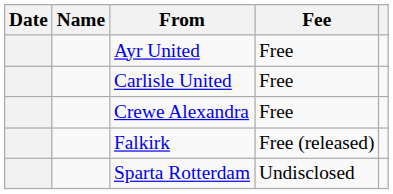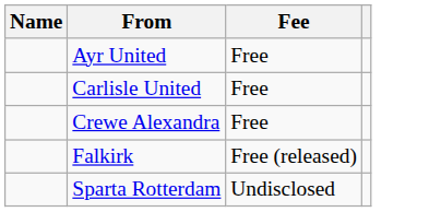 <table class="wikitable sortable plainrowheaders">
 <tr>
-<th scope=col>Date</th>
 <th scope=col>Name</th>
 <th scope=col>From</th>
 <th scope=col>Fee</th>
 <th scope=col class=unsortable></th>
 </tr>
 <tr>
-<th scope=row></th>
 <td></td>
 <td><a href='#'>Ayr United</a></td>
 <td>Free</td>
 <td style="text-align:center;"></td>
 </tr>
 <tr>
-<th scope=row></th>
 <td></td>
 <td><a href='#'>Carlisle United</a></td>
 <td>Free</td>
 <td style="text-align:center;"></td>
 </tr>
 <tr>
-<th scope=row></th>
 <td></td>
 <td><a href='#'>Crewe Alexandra</a></td>
 <td>Free</td>
 <td style="text-align:center;"></td>
 </tr>
 <tr>
-<th scope=row></th>
 <td></td>
 <td><a href='#'>Falkirk</a></td>
 <td>Free (released)</td>
 <td style="text-align:center;"></td>
 </tr>
 <tr>
-<th scope=row></th>
 <td></td>
 <td><a href='#'>Sparta Rotterdam</a></td>
 <td>Undisclosed</td>
 <td style="text-align:center;"></td>
 </tr>
 </table>
